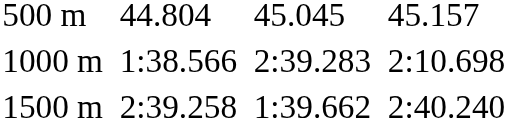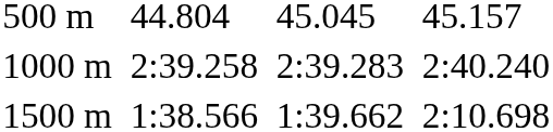 <table>
 <tr>
 <td>500 m</td>
 <td></td>
 <td>44.804</td>
 <td></td>
 <td>45.045</td>
 <td></td>
 <td>45.157</td>
 </tr>
 <tr>
 <td>1000 m</td>
 <td></td>
-<td>1:38.566</td>
+<td>2:39.258</td>
 <td></td>
 <td>2:39.283</td>
 <td></td>
-<td>2:10.698</td>
+<td>2:40.240</td>
 </tr>
 <tr>
 <td>1500 m</td>
 <td></td>
-<td>2:39.258</td>
+<td>1:38.566</td>
 <td></td>
 <td>1:39.662</td>
 <td></td>
-<td>2:40.240</td>
+<td>2:10.698</td>
 </tr>
 </table>
